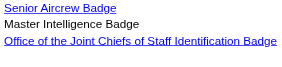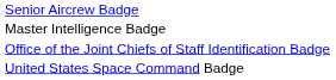 <table>
 <tr>
 <td></td>
 <td><a href='#'>Senior Aircrew Badge</a></td>
 </tr>
 <tr>
 <td></td>
 <td>Master Intelligence Badge</td>
 </tr>
 <tr>
 <td></td>
 <td><a href='#'>Office of the Joint Chiefs of Staff Identification Badge</a></td>
 </tr>
+<tr>
+<td></td>
+<td><a href='#'>United States Space Command</a> Badge</td>
+</tr>
 </table>
